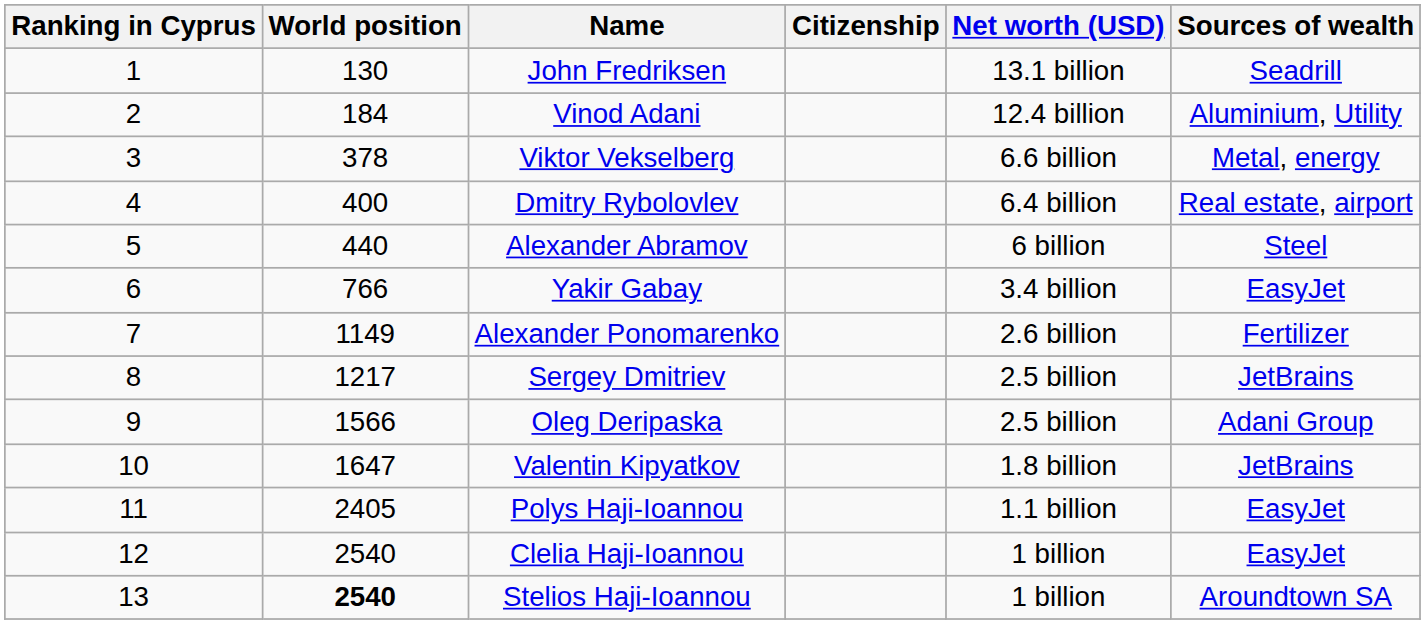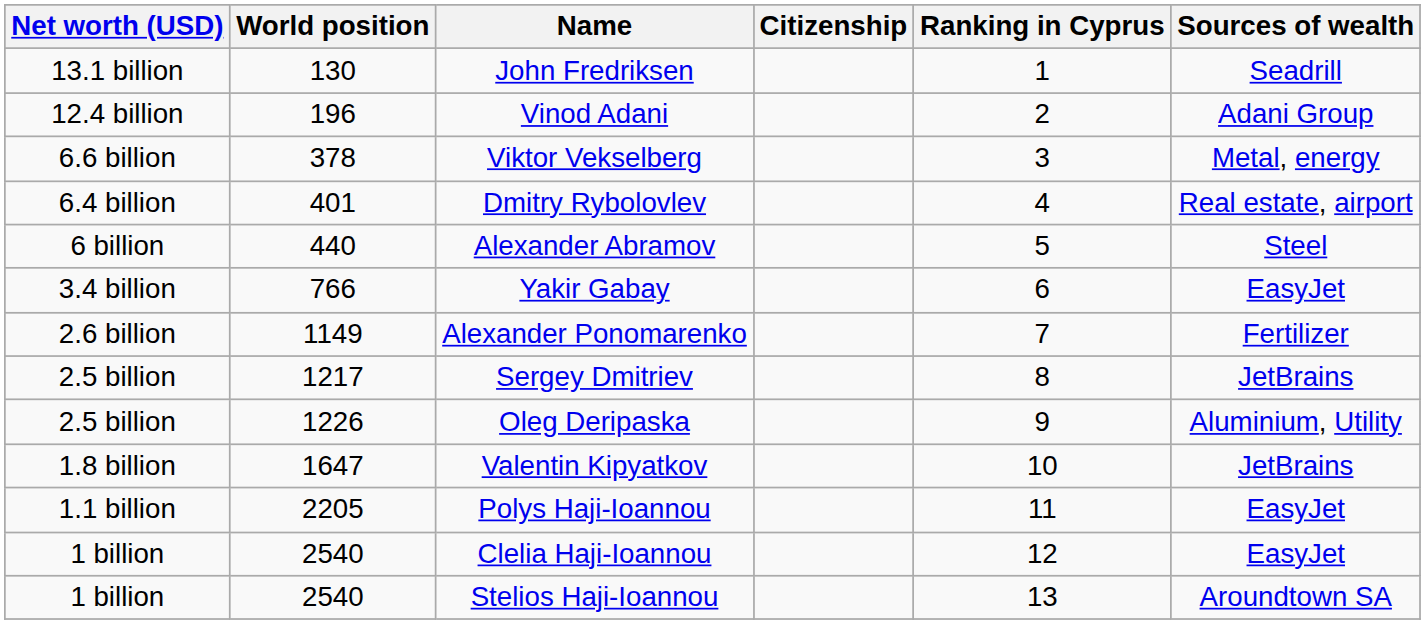 <table class="wikitable sortable" style="width: auto; text-align: center;">
 <tr>
-<th>Ranking in Cyprus</th>
+<th><a href='#'>Net worth (USD)</a></th>
 <th>World position</th>
 <th>Name</th>
 <th>Citizenship</th>
-<th><a href='#'>Net worth (USD)</a></th>
+<th>Ranking in Cyprus</th>
 <th>Sources of wealth</th>
 </tr>
 <tr>
-<td>1</td>
+<td>13.1 billion</td>
 <td>130</td>
 <td><a href='#'>John Fredriksen</a></td>
 <td> <br> </td>
-<td>13.1 billion</td>
+<td>1</td>
 <td><a href='#'>Seadrill</a></td>
 </tr>
 <tr>
-<td>2</td>
-<td>184</td>
+<td>12.4 billion</td>
+<td>196</td>
 <td><a href='#'>Vinod Adani</a></td>
 <td> <br> </td>
-<td>12.4 billion</td>
-<td><a href='#'>Aluminium</a>, <a href='#'>Utility</a></td>
+<td>2</td>
+<td><a href='#'>Adani Group</a></td>
 </tr>
 <tr>
-<td>3</td>
+<td>6.6 billion</td>
 <td>378</td>
 <td><a href='#'>Viktor Vekselberg</a></td>
 <td> <br> </td>
-<td>6.6 billion</td>
+<td>3</td>
 <td><a href='#'>Metal</a>, <a href='#'>energy</a></td>
 </tr>
 <tr>
-<td>4</td>
-<td>400</td>
+<td>6.4 billion</td>
+<td>401</td>
 <td><a href='#'>Dmitry Rybolovlev</a></td>
 <td> <br> </td>
-<td>6.4 billion</td>
+<td>4</td>
 <td><a href='#'>Real estate</a>, <a href='#'>airport</a></td>
 </tr>
 <tr>
-<td>5</td>
+<td>6 billion</td>
 <td>440</td>
 <td><a href='#'>Alexander Abramov</a></td>
 <td> <br> </td>
-<td>6 billion</td>
+<td>5</td>
 <td><a href='#'>Steel</a></td>
 </tr>
 <tr>
-<td>6</td>
+<td>3.4 billion</td>
 <td>766</td>
 <td><a href='#'>Yakir Gabay</a></td>
 <td> <br></td>
-<td>3.4 billion</td>
+<td>6</td>
 <td><a href='#'>EasyJet</a></td>
 </tr>
 <tr>
-<td>7</td>
+<td>2.6 billion</td>
 <td>1149</td>
 <td><a href='#'>Alexander Ponomarenko</a></td>
 <td> <br> </td>
-<td>2.6 billion</td>
+<td>7</td>
 <td><a href='#'>Fertilizer</a></td>
 </tr>
 <tr>
-<td>8</td>
+<td>2.5 billion</td>
 <td>1217</td>
 <td><a href='#'>Sergey Dmitriev</a></td>
 <td></td>
-<td>2.5 billion</td>
+<td>8</td>
 <td><a href='#'>JetBrains</a></td>
 </tr>
 <tr>
-<td>9</td>
-<td>1566</td>
+<td>2.5 billion</td>
+<td>1226</td>
 <td><a href='#'>Oleg Deripaska</a></td>
 <td> <br> </td>
-<td>2.5 billion</td>
-<td><a href='#'>Adani Group</a></td>
+<td>9</td>
+<td><a href='#'>Aluminium</a>, <a href='#'>Utility</a></td>
 </tr>
 <tr ||>
-<td>10</td>
+<td>1.8 billion</td>
 <td>1647</td>
 <td><a href='#'>Valentin Kipyatkov</a></td>
 <td></td>
-<td>1.8 billion</td>
+<td>10</td>
 <td><a href='#'>JetBrains</a></td>
 </tr>
 <tr>
-<td>11</td>
-<td>2405</td>
+<td>1.1 billion</td>
+<td>2205</td>
 <td><a href='#'>Polys Haji-Ioannou</a></td>
 <td></td>
-<td>1.1 billion</td>
+<td>11</td>
 <td><a href='#'>EasyJet</a></td>
 </tr>
 <tr>
-<td>12</td>
+<td>1 billion</td>
 <td>2540</td>
 <td><a href='#'>Clelia Haji-Ioannou</a></td>
 <td></td>
-<td>1 billion</td>
+<td>12</td>
 <td><a href='#'>EasyJet</a></td>
 </tr>
 <tr>
-<td>13</td>
-<td><strong>2540</strong></td>
+<td>1 billion</td>
+<td>2540</td>
 <td><a href='#'>Stelios Haji-Ioannou</a></td>
 <td></td>
-<td>1 billion</td>
+<td>13</td>
 <td><a href='#'>Aroundtown SA</a></td>
 </tr>
 </table>
